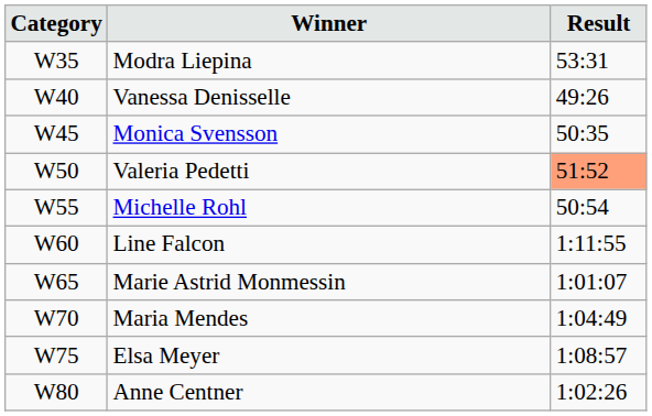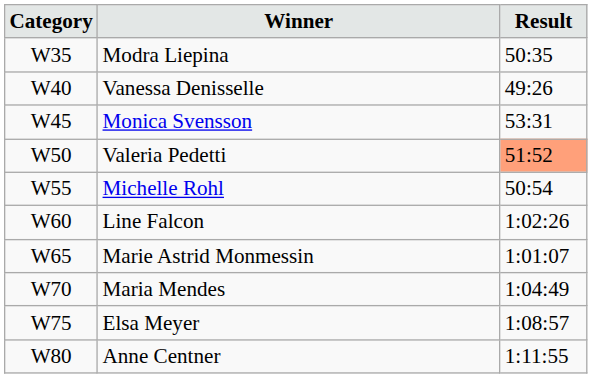 <table class="wikitable" width=35%>
 <tr>
 <td width=15% align="center" bgcolor=#E3E7E6><strong>Category</strong></td>
 <td align="center" bgcolor=#E3E7E6> <strong>Winner</strong></td>
 <td width=15% align="center" bgcolor=#E3E7E6><strong>Result</strong></td>
 </tr>
 <tr>
 <td align="center">W35</td>
 <td> Modra Liepina</td>
-<td>53:31</td>
+<td>50:35</td>
 </tr>
 <tr>
 <td align="center">W40</td>
 <td> Vanessa Denisselle</td>
 <td>49:26</td>
 </tr>
 <tr>
 <td align="center">W45</td>
 <td> <a href='#'>Monica Svensson</a></td>
-<td>50:35</td>
+<td>53:31</td>
 </tr>
 <tr>
 <td align="center">W50</td>
 <td> Valeria Pedetti</td>
 <td style="background: lightsalmon;">51:52</td>
 </tr>
 <tr>
 <td align="center">W55</td>
 <td> <a href='#'>Michelle Rohl</a></td>
 <td>50:54</td>
 </tr>
 <tr>
 <td align="center">W60</td>
 <td> Line Falcon</td>
-<td>1:11:55</td>
+<td>1:02:26</td>
 </tr>
 <tr>
 <td align="center">W65</td>
 <td> Marie Astrid Monmessin</td>
 <td>1:01:07</td>
 </tr>
 <tr>
 <td align="center">W70</td>
 <td> Maria Mendes</td>
 <td>1:04:49</td>
 </tr>
 <tr>
 <td align="center">W75</td>
 <td> Elsa Meyer</td>
 <td>1:08:57</td>
 </tr>
 <tr>
 <td align="center">W80</td>
 <td> Anne Centner</td>
-<td>1:02:26</td>
+<td>1:11:55</td>
 </tr>
 </table>
